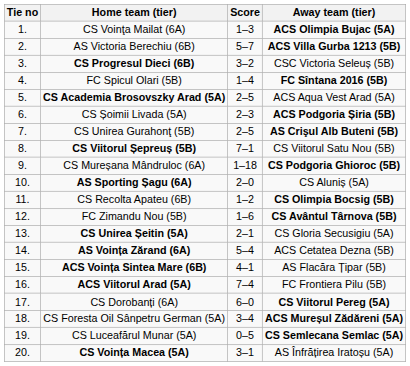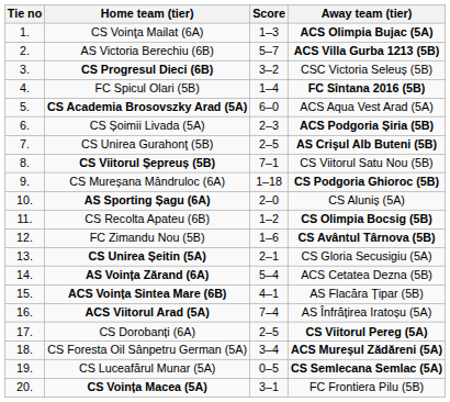 <table class="wikitable" style="text-align: center">
 <tr>
 <th>Tie no</th>
 <th>Home team (tier)</th>
 <th>Score</th>
 <th>Away team (tier)</th>
 </tr>
 <tr>
 <td>1.</td>
 <td>CS Voinţa Mailat (6A)</td>
 <td>1–3</td>
 <td><strong>ACS Olimpia Bujac (5A)</strong></td>
 </tr>
 <tr>
 <td>2.</td>
 <td>AS Victoria Berechiu (6B)</td>
 <td>5–7</td>
 <td><strong>ACS Villa Gurba 1213 (5B)</strong></td>
 </tr>
 <tr>
 <td>3.</td>
 <td><strong>CS Progresul Dieci (6B)</strong></td>
 <td>3–2</td>
 <td>CSC Victoria Seleuș (5B)</td>
 </tr>
 <tr>
 <td>4.</td>
 <td>FC Spicul Olari (5B)</td>
 <td>1–4</td>
 <td><strong>FC Sîntana 2016 (5B)</strong></td>
 </tr>
 <tr>
 <td>5.</td>
 <td><strong>CS Academia Brosovszky Arad (5A)</strong></td>
-<td>2–5</td>
+<td>6–0</td>
 <td>ACS Aqua Vest Arad (5A)</td>
 </tr>
 <tr>
 <td>6.</td>
 <td>CS Șoimii Livada (5A)</td>
 <td>2–3</td>
 <td><strong>ACS Podgoria Șiria (5B)</strong></td>
 </tr>
 <tr>
 <td>7.</td>
 <td>CS Unirea Gurahonţ (5B)</td>
 <td>2–5</td>
 <td><strong>AS Crişul Alb Buteni (5B)</strong></td>
 </tr>
 <tr>
 <td>8.</td>
 <td><strong>CS Viitorul Șepreuș (5B)</strong></td>
 <td>7–1</td>
 <td>CS Viitorul Satu Nou (5B)</td>
 </tr>
 <tr>
 <td>9.</td>
 <td>CS Mureșana Mândruloc (6A)</td>
 <td>1–18</td>
 <td><strong>CS Podgoria Ghioroc (5B)</strong></td>
 </tr>
 <tr>
 <td>10.</td>
 <td><strong>AS Sporting Șagu (6A)</strong></td>
 <td>2–0</td>
 <td>CS Aluniș (5A)</td>
 </tr>
 <tr>
 <td>11.</td>
 <td>CS Recolta Apateu (6B)</td>
 <td>1–2</td>
 <td><strong>CS Olimpia Bocsig (5B)</strong></td>
 </tr>
 <tr>
 <td>12.</td>
 <td>FC Zimandu Nou (5B)</td>
 <td>1–6</td>
 <td><strong>CS Avântul Târnova (5B)</strong></td>
 </tr>
 <tr>
 <td>13.</td>
 <td><strong>CS Unirea Șeitin (5A)</strong></td>
 <td>2–1</td>
 <td>CS Gloria Secusigiu (5A)</td>
 </tr>
 <tr>
 <td>14.</td>
 <td><strong>AS Voința Zărand (6A)</strong></td>
 <td>5–4</td>
 <td>ACS Cetatea Dezna (5B)</td>
 </tr>
 <tr>
 <td>15.</td>
 <td><strong>ACS Voința Sintea Mare (6B)</strong></td>
 <td>4–1</td>
 <td>AS Flacăra Țipar (5B)</td>
 </tr>
 <tr>
 <td>16.</td>
 <td><strong>ACS Viitorul Arad (5A)</strong></td>
 <td>7–4</td>
-<td>FC Frontiera Pilu (5B)</td>
+<td>AS Înfrățirea Iratoșu (5A)</td>
 </tr>
 <tr>
 <td>17.</td>
 <td>CS Dorobanți (6A)</td>
-<td>6–0</td>
+<td>2–5</td>
 <td><strong>CS Viitorul Pereg (5A)</strong></td>
 </tr>
 <tr>
 <td>18.</td>
 <td>CS Foresta Oil Sânpetru German (5A)</td>
 <td>3–4</td>
 <td><strong>ACS Mureșul Zădăreni (5A)</strong></td>
 </tr>
 <tr>
 <td>19.</td>
 <td>CS Luceafărul Munar (5A)</td>
 <td>0–5</td>
 <td><strong>CS Semlecana Semlac (5A)</strong></td>
 </tr>
 <tr>
 <td>20.</td>
 <td><strong>CS Voința Macea (5A)</strong></td>
 <td>3–1</td>
-<td>AS Înfrățirea Iratoșu (5A)</td>
+<td>FC Frontiera Pilu (5B)</td>
 </tr>
 </table>
